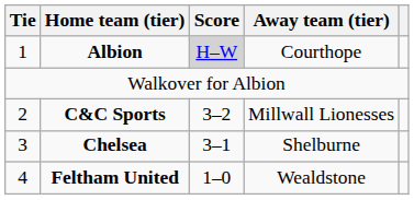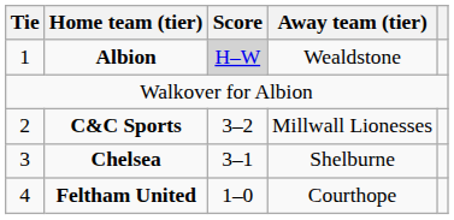 <table class="wikitable" style="text-align:center; font-size:85%">
 <tr>
 <th>Tie</th>
 <th>Home team (tier)</th>
 <th>Score</th>
 <th>Away team (tier)</th>
 <th></th>
 </tr>
 <tr>
 <td align="center">1</td>
 <td><strong>Albion</strong></td>
 <td align="center" style="background: lightgrey;"><a href='#'>H–W</a></td>
-<td>Courthope</td>
+<td>Wealdstone</td>
 <td></td>
 </tr>
 <tr>
 <td colspan="5" align="center">Walkover for Albion</td>
 </tr>
 <tr>
 <td align="center">2</td>
 <td><strong>C&C Sports</strong></td>
 <td align="center">3–2</td>
 <td>Millwall Lionesses</td>
 <td></td>
 </tr>
 <tr>
 <td align="center">3</td>
 <td><strong>Chelsea</strong></td>
 <td align="center">3–1</td>
 <td>Shelburne</td>
 <td></td>
 </tr>
 <tr>
 <td align="center">4</td>
 <td><strong>Feltham United</strong></td>
 <td align="center">1–0</td>
-<td>Wealdstone</td>
+<td>Courthope</td>
 <td></td>
 </tr>
 </table>
